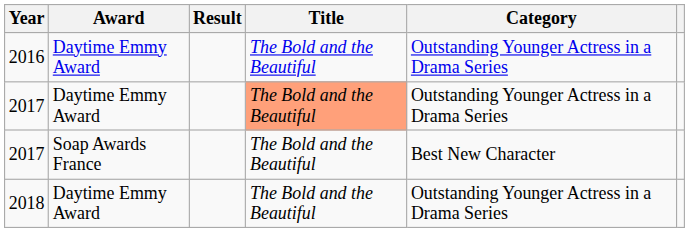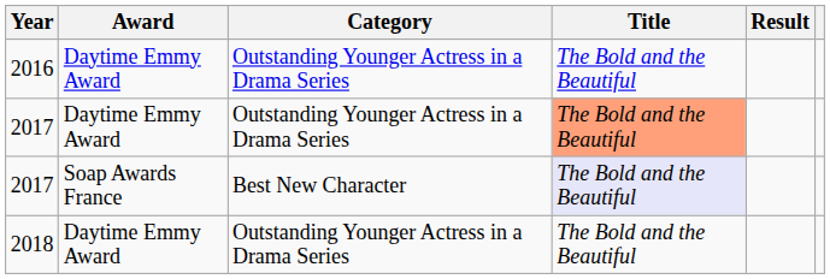 <table class="wikitable">
 <tr>
 <th>Year</th>
 <th>Award</th>
+<th>Category</th>
+<th>Title</th>
 <th>Result</th>
-<th>Title</th>
-<th>Category</th>
 <th></th>
 </tr>
 <tr>
 <td>2016</td>
 <td><a href='#'>Daytime Emmy Award</a></td>
+<td><a href='#'>Outstanding Younger Actress in a Drama Series</a></td>
+<td><em><a href='#'>The Bold and the Beautiful</a></em></td>
 <td></td>
-<td><em><a href='#'>The Bold and the Beautiful</a></em></td>
-<td><a href='#'>Outstanding Younger Actress in a Drama Series</a></td>
 <td></td>
 </tr>
 <tr>
 <td>2017</td>
 <td>Daytime Emmy Award</td>
+<td>Outstanding Younger Actress in a Drama Series</td>
+<td style="background: lightsalmon;"><em>The Bold and the Beautiful</em></td>
 <td></td>
-<td style="background: lightsalmon;"><em>The Bold and the Beautiful</em></td>
-<td>Outstanding Younger Actress in a Drama Series</td>
 <td></td>
 </tr>
 <tr>
 <td>2017</td>
 <td>Soap Awards France</td>
+<td>Best New Character</td>
+<td style="background: lavender;"><em>The Bold and the Beautiful</em></td>
 <td></td>
-<td><em>The Bold and the Beautiful</em></td>
-<td>Best New Character</td>
 <td></td>
 </tr>
 <tr>
 <td>2018</td>
 <td>Daytime Emmy Award</td>
+<td>Outstanding Younger Actress in a Drama Series</td>
+<td><em>The Bold and the Beautiful</em></td>
 <td></td>
-<td><em>The Bold and the Beautiful</em></td>
-<td>Outstanding Younger Actress in a Drama Series</td>
 <td></td>
 </tr>
 </table>
